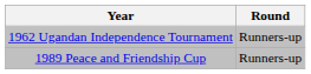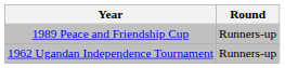 <table class="wikitable" style="text-align: center;">
 <tr>
 <th>Year</th>
 <th>Round</th>
 </tr>
 <tr bgcolor=silver>
+<td> <a href='#'>1989 Peace and Friendship Cup</a></td>
+<td>Runners-up</td>
+</tr>
+<tr bgcolor=silver>
 <td> <a href='#'>1962 Ugandan Independence Tournament</a></td>
 <td>Runners-up</td>
 </tr>
-<tr bgcolor=silver>
-<td> <a href='#'>1989 Peace and Friendship Cup</a></td>
-<td>Runners-up</td>
-</tr>
 </table>
